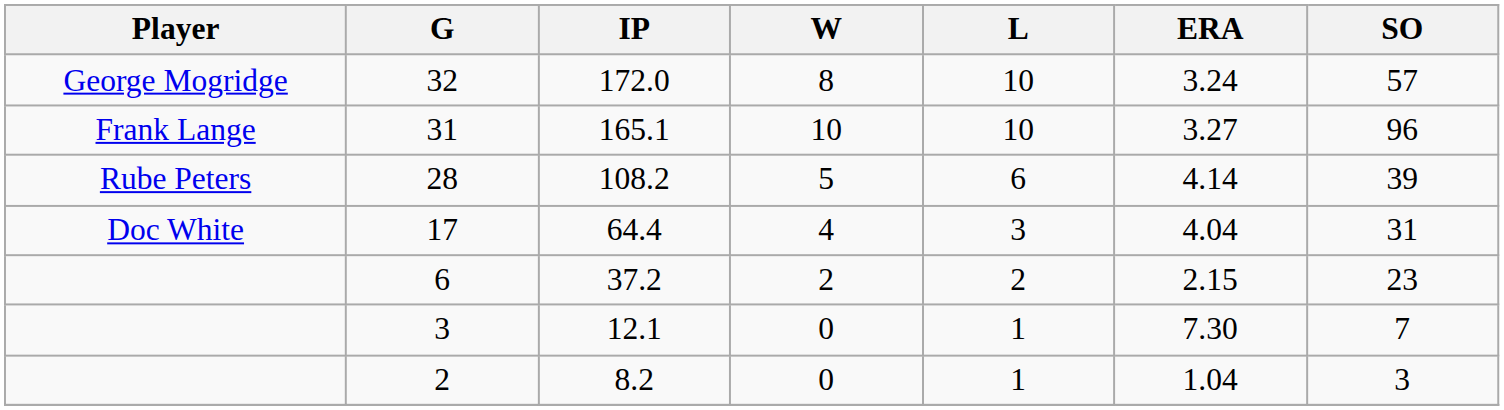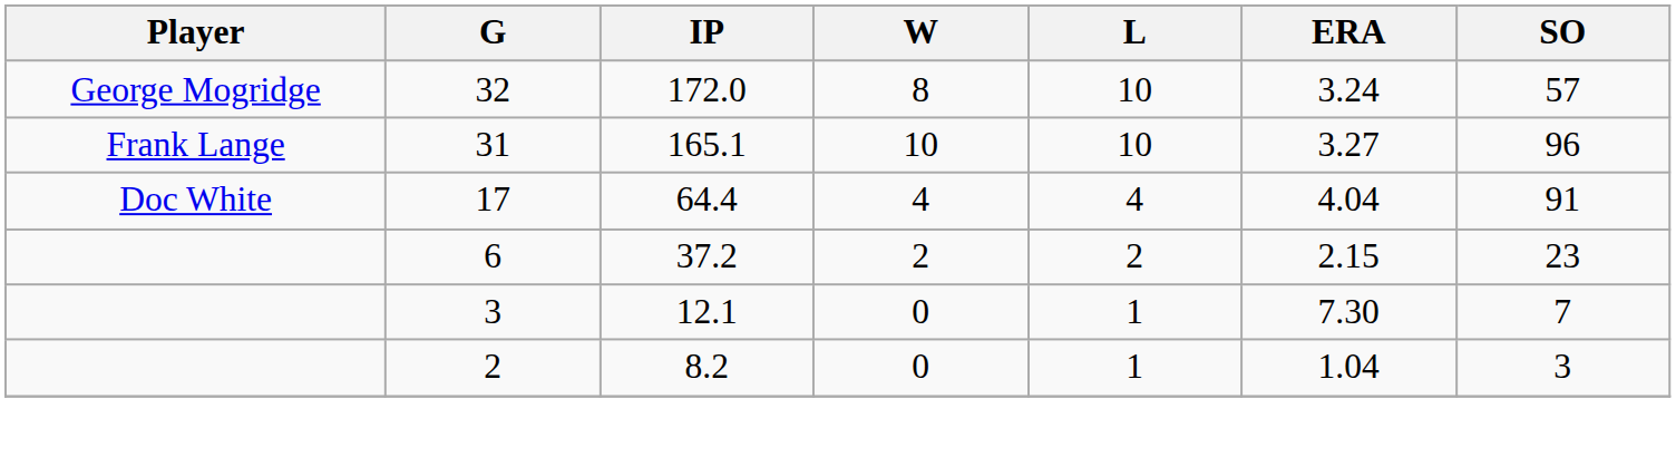 <table class="wikitable sortable">
 <tr>
 <th bgcolor="#DDDDFF" width="16%">Player</th>
 <th bgcolor="#DDDDFF" width="9%">G</th>
 <th bgcolor="#DDDDFF" width="9%">IP</th>
 <th bgcolor="#DDDDFF" width="9%">W</th>
 <th bgcolor="#DDDDFF" width="9%">L</th>
 <th bgcolor="#DDDDFF" width="9%">ERA</th>
 <th bgcolor="#DDDDFF" width="9%">SO</th>
 </tr>
 <tr align="center">
 <td><a href='#'>George Mogridge</a></td>
 <td>32</td>
 <td>172.0</td>
 <td>8</td>
 <td>10</td>
 <td>3.24</td>
 <td>57</td>
 </tr>
 <tr align=center>
 <td><a href='#'>Frank Lange</a></td>
 <td>31</td>
 <td>165.1</td>
 <td>10</td>
 <td>10</td>
 <td>3.27</td>
 <td>96</td>
 </tr>
 <tr align=center>
-<td><a href='#'>Rube Peters</a></td>
-<td>28</td>
-<td>108.2</td>
-<td>5</td>
-<td>6</td>
-<td>4.14</td>
-<td>39</td>
-</tr>
-<tr align=center>
 <td><a href='#'>Doc White</a></td>
 <td>17</td>
 <td>64.4</td>
 <td>4</td>
-<td>3</td>
+<td>4</td>
 <td>4.04</td>
-<td>31</td>
+<td>91</td>
 </tr>
 <tr align=center>
 <td></td>
 <td>6</td>
 <td>37.2</td>
 <td>2</td>
 <td>2</td>
 <td>2.15</td>
 <td>23</td>
 </tr>
 <tr align="center">
 <td></td>
 <td>3</td>
 <td>12.1</td>
 <td>0</td>
 <td>1</td>
 <td>7.30</td>
 <td>7</td>
 </tr>
 <tr align="center">
 <td></td>
 <td>2</td>
 <td>8.2</td>
 <td>0</td>
 <td>1</td>
 <td>1.04</td>
 <td>3</td>
 </tr>
 <tr align="center">
 </tr>
 </table>
